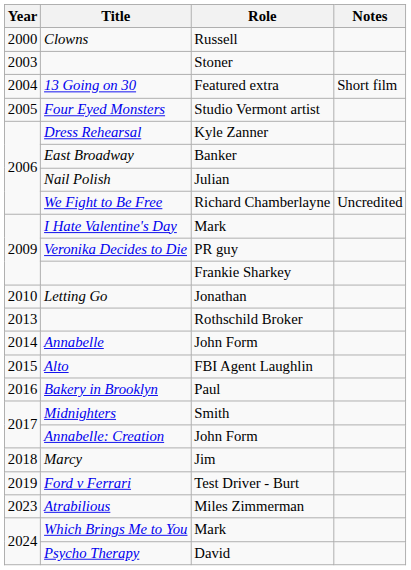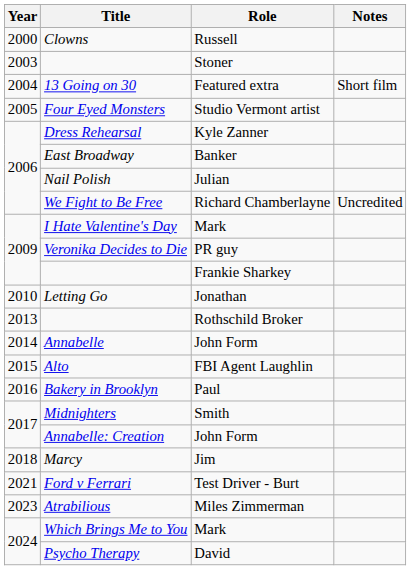 <table class="wikitable sortable">
 <tr>
 <th>Year</th>
 <th>Title</th>
 <th>Role</th>
 <th class="unsortable">Notes</th>
 </tr>
 <tr>
 <td>2000</td>
 <td><em>Clowns</em></td>
 <td>Russell</td>
 <td></td>
 </tr>
 <tr>
 <td>2003</td>
 <td><em></em></td>
 <td>Stoner</td>
 <td></td>
 </tr>
 <tr>
 <td>2004</td>
 <td><em><a href='#'>13 Going on 30</a></em></td>
 <td>Featured extra</td>
 <td>Short film</td>
 </tr>
 <tr>
 <td>2005</td>
 <td><em><a href='#'>Four Eyed Monsters</a></em></td>
 <td>Studio Vermont artist</td>
 <td></td>
 </tr>
 <tr>
 <td rowspan="4">2006</td>
 <td><em><a href='#'>Dress Rehearsal</a></em></td>
 <td>Kyle Zanner</td>
 <td></td>
 </tr>
 <tr>
 <td><em>East Broadway</em></td>
 <td>Banker</td>
 <td></td>
 </tr>
 <tr>
 <td><em>Nail Polish</em></td>
 <td>Julian</td>
 <td></td>
 </tr>
 <tr>
 <td><em><a href='#'>We Fight to Be Free</a></em></td>
 <td>Richard Chamberlayne</td>
 <td>Uncredited</td>
 </tr>
 <tr>
 <td rowspan="3">2009</td>
 <td><em><a href='#'>I Hate Valentine's Day</a></em></td>
 <td>Mark</td>
 <td></td>
 </tr>
 <tr>
 <td><em><a href='#'>Veronika Decides to Die</a></em></td>
 <td>PR guy</td>
 <td></td>
 </tr>
 <tr>
 <td><em></em></td>
 <td>Frankie Sharkey</td>
 <td></td>
 </tr>
 <tr>
 <td>2010</td>
 <td><em>Letting Go</em></td>
 <td>Jonathan</td>
 <td></td>
 </tr>
 <tr>
 <td>2013</td>
 <td><em></em></td>
 <td>Rothschild Broker</td>
 <td></td>
 </tr>
 <tr>
 <td>2014</td>
 <td><em><a href='#'>Annabelle</a></em></td>
 <td>John Form</td>
 <td></td>
 </tr>
 <tr>
 <td>2015</td>
 <td><em><a href='#'>Alto</a></em></td>
 <td>FBI Agent Laughlin</td>
 <td></td>
 </tr>
 <tr>
 <td>2016</td>
 <td><em><a href='#'>Bakery in Brooklyn</a></em></td>
 <td>Paul</td>
 <td></td>
 </tr>
 <tr>
 <td rowspan="2">2017</td>
 <td><em><a href='#'>Midnighters</a></em></td>
 <td>Smith</td>
 <td></td>
 </tr>
 <tr>
 <td><em><a href='#'>Annabelle: Creation</a></em></td>
 <td>John Form</td>
 <td></td>
 </tr>
 <tr>
 <td>2018</td>
 <td><em>Marcy</em></td>
 <td>Jim</td>
 <td></td>
 </tr>
 <tr>
-<td>2019</td>
+<td>2021</td>
 <td><em><a href='#'>Ford v Ferrari</a></em></td>
 <td>Test Driver - Burt</td>
 <td></td>
 </tr>
 <tr>
 <td>2023</td>
 <td><em><a href='#'>Atrabilious</a></em></td>
 <td>Miles Zimmerman</td>
 <td></td>
 </tr>
 <tr>
 <td rowspan="2">2024</td>
 <td><em><a href='#'>Which Brings Me to You</a></em></td>
 <td>Mark</td>
 <td></td>
 </tr>
 <tr>
 <td><em><a href='#'>Psycho Therapy</a></em></td>
 <td>David</td>
 <td></td>
 </tr>
 </table>
